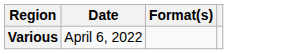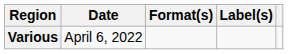 <table class="wikitable plainrowheaders">
 <tr>
 <th scope="col">Region</th>
 <th scope="col">Date</th>
 <th scope="col">Format(s)</th>
+<th scope="col">Label(s)</th>
 <th scope="col"></th>
 </tr>
 <tr>
 <th scope="row">Various</th>
 <td>April 6, 2022</td>
 <td></td>
+<td></td>
 <td style="text-align:center"></td>
 </tr>
 </table>
